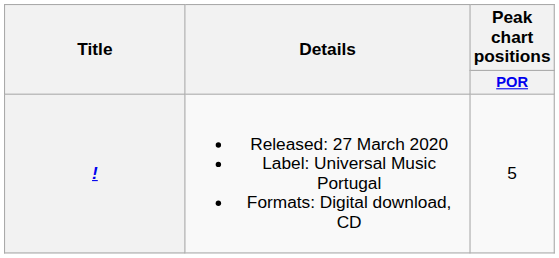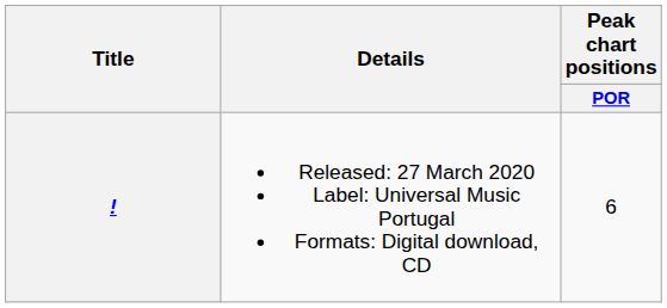 <table class="wikitable plainrowheaders" style="text-align:center;">
 <tr>
 <th scope="col" rowspan="2" style="width:10em;">Title</th>
 <th scope="col" rowspan="2" style="width:16em;">Details</th>
 <th scope="col" colspan="1">Peak chart positions</th>
 </tr>
 <tr>
 <th scope="col" style="width:3em;font-size:85%;"><a href='#'>POR</a><br></th>
 </tr>
 <tr>
 <th scope="row"><em><a href='#'>!</a></em></th>
 <td><br><ul><li>Released: 27 March 2020</li><li>Label: Universal Music Portugal</li><li>Formats: Digital download, CD</li></ul></td>
-<td>5</td>
+<td>6</td>
 </tr>
 </table>
